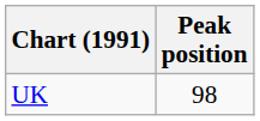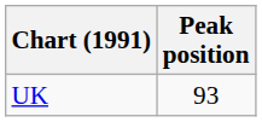 <table class="wikitable sortable">
 <tr>
 <th>Chart (1991)</th>
 <th>Peak<br>position</th>
 </tr>
 <tr>
 <td><a href='#'>UK</a></td>
-<td style="text-align:center;">98</td>
+<td style="text-align:center;">93</td>
 </tr>
 </table>
